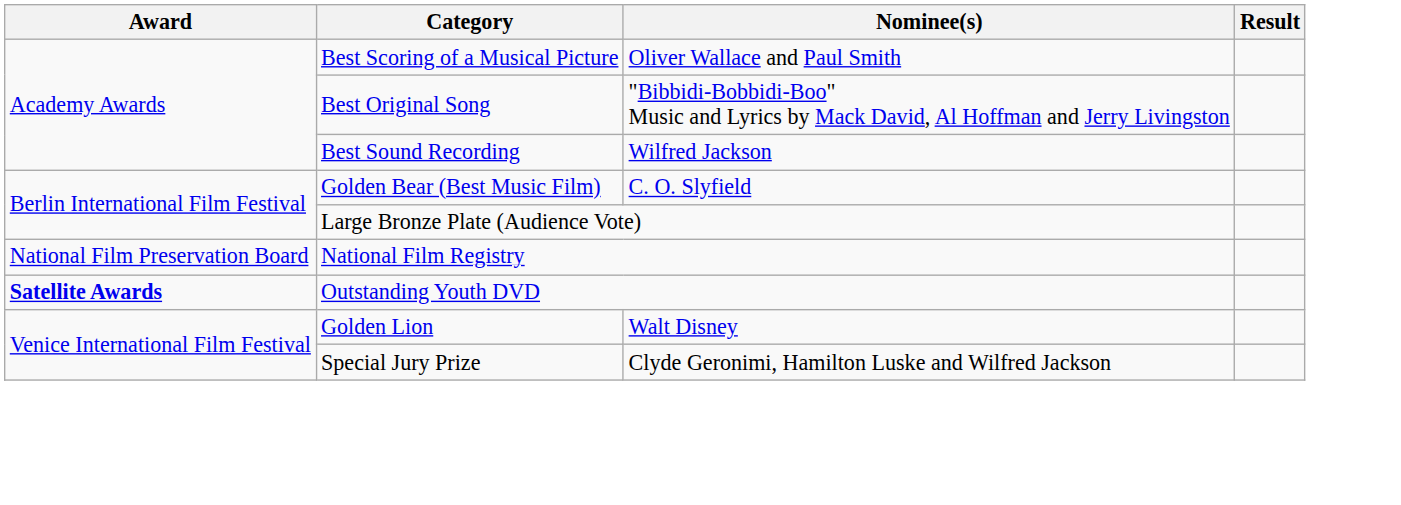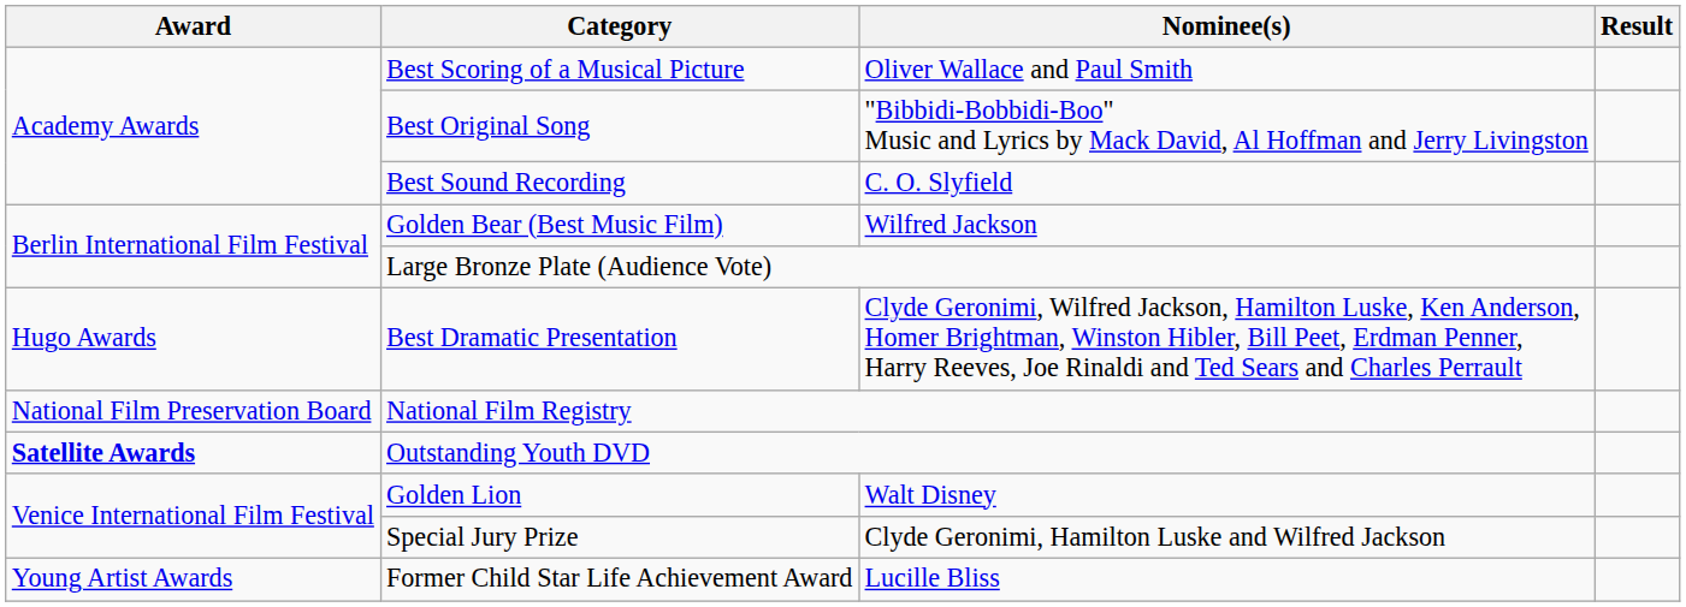 <table class="wikitable plainrowheaders">
 <tr>
 <th>Award</th>
 <th>Category</th>
 <th>Nominee(s)</th>
 <th>Result</th>
 </tr>
 <tr>
 <td rowspan="3"><a href='#'>Academy Awards</a></td>
 <td><a href='#'>Best Scoring of a Musical Picture</a></td>
 <td><a href='#'>Oliver Wallace</a> and <a href='#'>Paul Smith</a></td>
 <td></td>
 </tr>
 <tr>
 <td><a href='#'>Best Original Song</a></td>
 <td>"<a href='#'>Bibbidi-Bobbidi-Boo</a>"<br>Music and Lyrics by <a href='#'>Mack David</a>, <a href='#'>Al Hoffman</a> and <a href='#'>Jerry Livingston</a></td>
 <td></td>
 </tr>
 <tr>
 <td><a href='#'>Best Sound Recording</a></td>
-<td><a href='#'>Wilfred Jackson</a></td>
+<td><a href='#'>C. O. Slyfield</a></td>
 <td></td>
 </tr>
 <tr>
 <td rowspan="2"><a href='#'>Berlin International Film Festival</a></td>
 <td><a href='#'>Golden Bear (Best Music Film)</a></td>
-<td><a href='#'>C. O. Slyfield</a></td>
+<td><a href='#'>Wilfred Jackson</a></td>
 <td></td>
 </tr>
 <tr>
 <td colspan="2">Large Bronze Plate (Audience Vote)</td>
+<td></td>
+</tr>
+<tr>
+<td><a href='#'>Hugo Awards</a></td>
+<td><a href='#'>Best Dramatic Presentation</a></td>
+<td><a href='#'>Clyde Geronimi</a>, Wilfred Jackson, <a href='#'>Hamilton Luske</a>, <a href='#'>Ken Anderson</a>,<br><a href='#'>Homer Brightman</a>, <a href='#'>Winston Hibler</a>, <a href='#'>Bill Peet</a>, <a href='#'>Erdman Penner</a>,<br>Harry Reeves, Joe Rinaldi and <a href='#'>Ted Sears</a> and <a href='#'>Charles Perrault</a></td>
 <td></td>
 </tr>
 <tr>
 <td><a href='#'>National Film Preservation Board</a></td>
 <td colspan="2"><a href='#'>National Film Registry</a></td>
 <td></td>
 </tr>
 <tr>
 <td><strong><a href='#'>Satellite Awards</a></strong></td>
 <td colspan="2"><a href='#'>Outstanding Youth DVD</a></td>
 <td></td>
 </tr>
 <tr>
 <td rowspan="2"><a href='#'>Venice International Film Festival</a></td>
 <td><a href='#'>Golden Lion</a></td>
 <td><a href='#'>Walt Disney</a></td>
 <td></td>
 </tr>
 <tr>
 <td>Special Jury Prize</td>
 <td>Clyde Geronimi, Hamilton Luske and Wilfred Jackson</td>
 <td></td>
 </tr>
+<tr>
+<td><a href='#'>Young Artist Awards</a></td>
+<td>Former Child Star Life Achievement Award</td>
+<td><a href='#'>Lucille Bliss</a></td>
+<td></td>
+</tr>
 </table>
